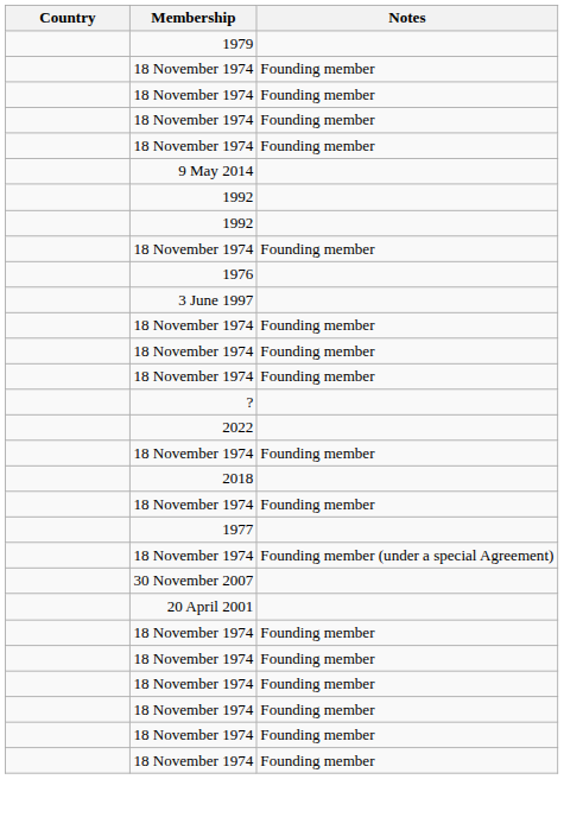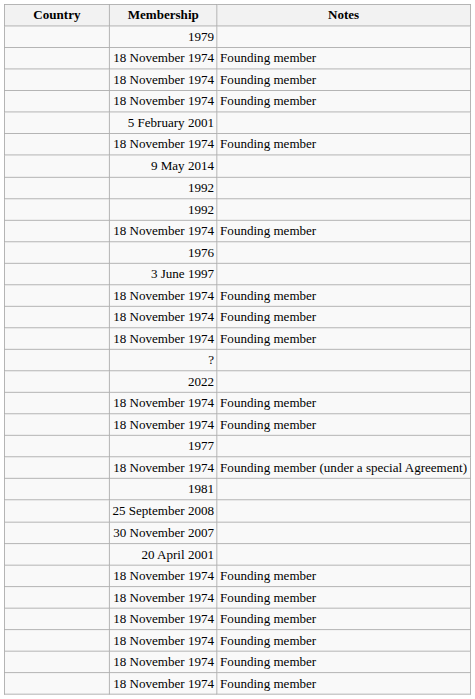 <table class="wikitable sortable" style="font-size: 0.95em;">
 <tr>
 <th style="width:115px;">Country</th>
 <th>Membership</th>
 <th>Notes</th>
 </tr>
 <tr>
 <td style="text-align:left;"></td>
 <td align="right">1979</td>
 <td></td>
 </tr>
 <tr>
 <td style="text-align:left;"></td>
 <td align="right">18 November 1974</td>
 <td>Founding member</td>
 </tr>
 <tr>
 <td style="text-align:left;"></td>
 <td align="right">18 November 1974</td>
 <td>Founding member</td>
 </tr>
 <tr>
 <td style="text-align:left;"></td>
 <td align="right">18 November 1974</td>
 <td>Founding member</td>
+</tr>
+<tr>
+<td style="text-align:left;"></td>
+<td align="right">5 February 2001</td>
+<td></td>
 </tr>
 <tr>
 <td style="text-align:left;"></td>
 <td align="right">18 November 1974</td>
 <td>Founding member</td>
 </tr>
 <tr>
 <td style="text-align:left;"></td>
 <td align="right">9 May 2014</td>
 <td></td>
 </tr>
 <tr>
 <td style="text-align:left;"></td>
 <td align="right">1992</td>
 <td></td>
 </tr>
 <tr>
 <td style="text-align:left;"></td>
 <td align="right">1992</td>
 <td></td>
 </tr>
 <tr>
 <td style="text-align:left;"></td>
 <td align="right">18 November 1974</td>
 <td>Founding member</td>
 </tr>
 <tr>
 <td style="text-align:left;"></td>
 <td align="right">1976</td>
 <td></td>
 </tr>
 <tr>
 <td style="text-align:left;"></td>
 <td align="right">3 June 1997</td>
 <td></td>
 </tr>
 <tr>
 <td style="text-align:left;"></td>
 <td align="right">18 November 1974</td>
 <td>Founding member</td>
 </tr>
 <tr>
 <td style="text-align:left;"></td>
 <td align="right">18 November 1974</td>
 <td>Founding member</td>
 </tr>
 <tr>
 <td style="text-align:left;"></td>
 <td align="right">18 November 1974</td>
 <td>Founding member</td>
 </tr>
 <tr>
 <td style="text-align:left;"></td>
 <td align="right">?</td>
 <td></td>
 </tr>
 <tr>
 <td style="text-align:left;"></td>
 <td align="right">2022</td>
 <td></td>
 </tr>
 <tr>
 <td style="text-align:left;"></td>
 <td align="right">18 November 1974</td>
 <td>Founding member</td>
 </tr>
 <tr>
 <td style="text-align:left;"></td>
-<td align="right">2018</td>
-<td></td>
-</tr>
-<tr>
-<td style="text-align:left;"></td>
 <td align="right">18 November 1974</td>
 <td>Founding member</td>
 </tr>
 <tr>
 <td style="text-align:left;"></td>
 <td align="right">1977</td>
 <td></td>
 </tr>
 <tr>
 <td style="text-align:left;"></td>
 <td align="right">18 November 1974</td>
 <td>Founding member (under a special Agreement)</td>
+</tr>
+<tr>
+<td style="text-align:left;"></td>
+<td align="right">1981</td>
+<td></td>
+</tr>
+<tr>
+<td style="text-align:left;"></td>
+<td align="right">25 September 2008</td>
+<td></td>
 </tr>
 <tr>
 <td style="text-align:left;"></td>
 <td align="right">30 November 2007</td>
 <td></td>
 </tr>
 <tr>
 <td style="text-align:left;"></td>
 <td align="right">20 April 2001</td>
 <td></td>
 </tr>
 <tr>
 <td style="text-align:left;"></td>
 <td align="right">18 November 1974</td>
 <td>Founding member</td>
 </tr>
 <tr>
 <td style="text-align:left;"></td>
 <td align="right">18 November 1974</td>
 <td>Founding member</td>
 </tr>
 <tr>
 <td style="text-align:left;"></td>
 <td align="right">18 November 1974</td>
 <td>Founding member</td>
 </tr>
 <tr>
 <td style="text-align:left;"></td>
 <td align="right">18 November 1974</td>
 <td>Founding member</td>
 </tr>
 <tr>
 <td style="text-align:left;"></td>
 <td align="right">18 November 1974</td>
 <td>Founding member</td>
 </tr>
 <tr>
 <td style="text-align:left;"></td>
 <td align="right">18 November 1974</td>
 <td>Founding member</td>
 </tr>
 </table>
